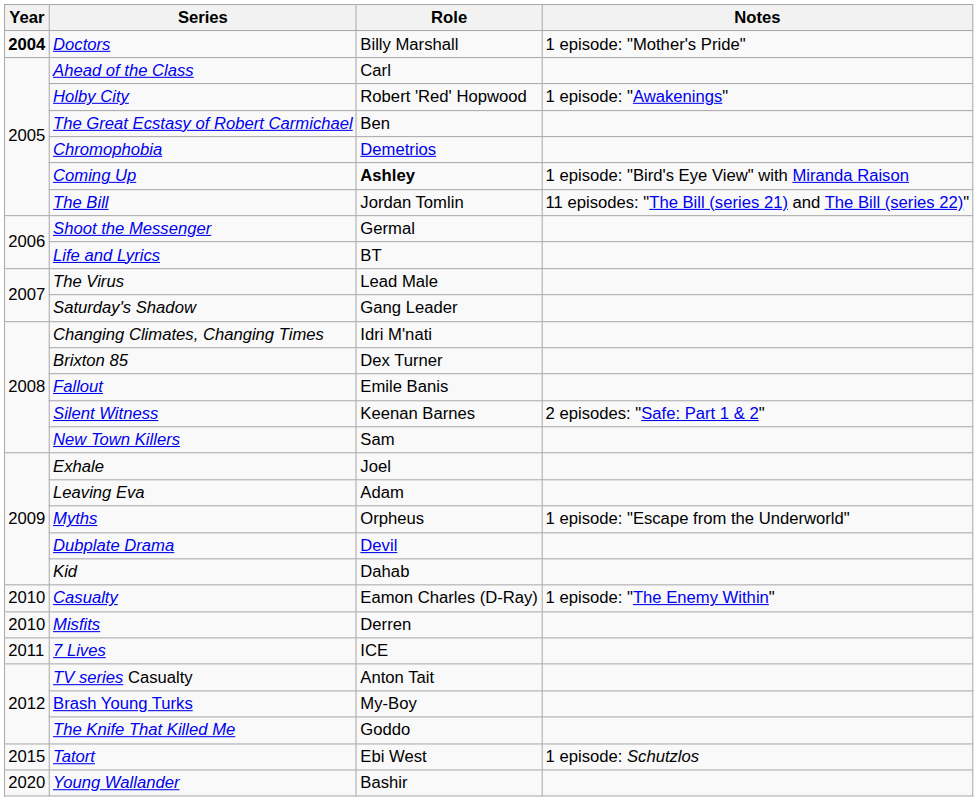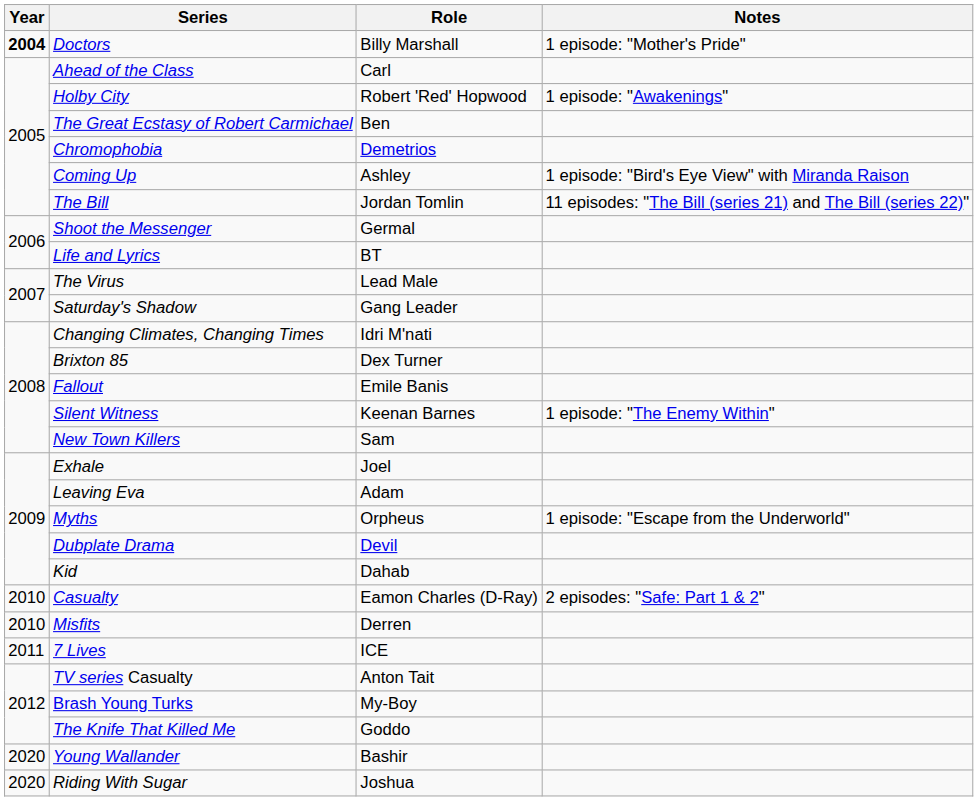 <table class="wikitable">
 <tr>
 <th>Year</th>
 <th>Series</th>
 <th>Role</th>
 <th>Notes</th>
 </tr>
 <tr>
 <td><strong>2004</strong></td>
 <td><em><a href='#'>Doctors</a></em></td>
 <td>Billy Marshall</td>
 <td>1 episode: "Mother's Pride"</td>
 </tr>
 <tr>
 <td rowspan="6">2005</td>
 <td><em><a href='#'>Ahead of the Class</a></em></td>
 <td>Carl</td>
 <td></td>
 </tr>
 <tr>
 <td><em><a href='#'>Holby City</a></em></td>
 <td>Robert 'Red' Hopwood</td>
 <td>1 episode: "<a href='#'>Awakenings</a>"</td>
 </tr>
 <tr>
 <td><em><a href='#'>The Great Ecstasy of Robert Carmichael</a></em></td>
 <td>Ben</td>
 <td></td>
 </tr>
 <tr>
 <td><em><a href='#'>Chromophobia</a></em></td>
 <td><a href='#'>Demetrios</a></td>
 </tr>
 <tr>
 <td><em><a href='#'>Coming Up</a></em></td>
-<td><strong>Ashley</strong></td>
+<td>Ashley</td>
 <td>1 episode: "Bird's Eye View" with <a href='#'>Miranda Raison</a></td>
 </tr>
 <tr>
 <td><em><a href='#'>The Bill</a></em></td>
 <td>Jordan Tomlin</td>
 <td>11 episodes: "<a href='#'>The Bill (series 21)</a> and <a href='#'>The Bill (series 22)</a>"</td>
 </tr>
 <tr>
 <td rowspan="2">2006</td>
 <td><em><a href='#'>Shoot the Messenger</a></em></td>
 <td>Germal</td>
 <td></td>
 </tr>
 <tr>
 <td><em><a href='#'>Life and Lyrics</a></em></td>
 <td>BT</td>
 <td></td>
 </tr>
 <tr>
 <td rowspan="2">2007</td>
 <td><em>The Virus</em></td>
 <td>Lead Male</td>
 <td></td>
 </tr>
 <tr>
 <td><em>Saturday's Shadow</em></td>
 <td>Gang Leader</td>
 <td></td>
 </tr>
 <tr>
 <td rowspan="5">2008</td>
 <td><em>Changing Climates, Changing Times</em></td>
 <td>Idri M'nati</td>
 <td></td>
 </tr>
 <tr>
 <td><em>Brixton 85</em></td>
 <td>Dex Turner</td>
 <td></td>
 </tr>
 <tr>
 <td><em><a href='#'>Fallout</a></em></td>
 <td>Emile Banis</td>
 <td></td>
 </tr>
 <tr>
 <td><em><a href='#'>Silent Witness</a></em></td>
 <td>Keenan Barnes</td>
-<td>2 episodes: "<a href='#'>Safe: Part 1 & 2</a>"</td>
+<td>1 episode: "<a href='#'>The Enemy Within</a>"</td>
 </tr>
 <tr>
 <td><em><a href='#'>New Town Killers</a></em></td>
 <td>Sam</td>
 <td></td>
 </tr>
 <tr>
 <td rowspan="5">2009</td>
 <td><em>Exhale</em></td>
 <td>Joel</td>
 <td></td>
 </tr>
 <tr>
 <td><em>Leaving Eva</em></td>
 <td>Adam</td>
 <td></td>
 </tr>
 <tr>
 <td><em><a href='#'>Myths</a></em></td>
 <td>Orpheus</td>
 <td>1 episode: "Escape from the Underworld"</td>
 </tr>
 <tr>
 <td><em><a href='#'>Dubplate Drama</a></em></td>
 <td><a href='#'>Devil</a></td>
 <td></td>
 </tr>
 <tr>
 <td><em>Kid</em></td>
 <td>Dahab</td>
 <td></td>
 </tr>
 <tr>
 <td>2010</td>
 <td><em><a href='#'>Casualty</a></em></td>
 <td>Eamon Charles (D-Ray)</td>
-<td>1 episode: "<a href='#'>The Enemy Within</a>"</td>
+<td>2 episodes: "<a href='#'>Safe: Part 1 & 2</a>"</td>
 </tr>
 <tr>
 <td>2010</td>
 <td><em><a href='#'>Misfits</a></em></td>
 <td>Derren</td>
 <td></td>
 </tr>
 <tr>
 <td>2011</td>
 <td><em><a href='#'>7 Lives</a></em></td>
 <td>ICE</td>
 <td></td>
 </tr>
 <tr>
 <td rowspan="3">2012</td>
 <td><em><a href='#'>TV series</a></em> Casualty</td>
 <td>Anton Tait</td>
 <td></td>
 </tr>
 <tr>
 <td><a href='#'>Brash Young Turks</a></td>
 <td>My-Boy</td>
 <td></td>
 </tr>
 <tr>
 <td><em><a href='#'>The Knife That Killed Me</a></em></td>
 <td>Goddo</td>
 <td></td>
 </tr>
 <tr>
-<td>2015</td>
-<td><em><a href='#'>Tatort</a></em></td>
-<td>Ebi West</td>
-<td>1 episode: <em>Schutzlos</em></td>
-</tr>
-<tr>
 <td>2020</td>
 <td><em><a href='#'>Young Wallander</a></em></td>
 <td>Bashir</td>
 <td></td>
 </tr>
+<tr>
+<td>2020</td>
+<td><em>Riding With Sugar</em></td>
+<td>Joshua</td>
+<td></td>
+</tr>
 </table>
